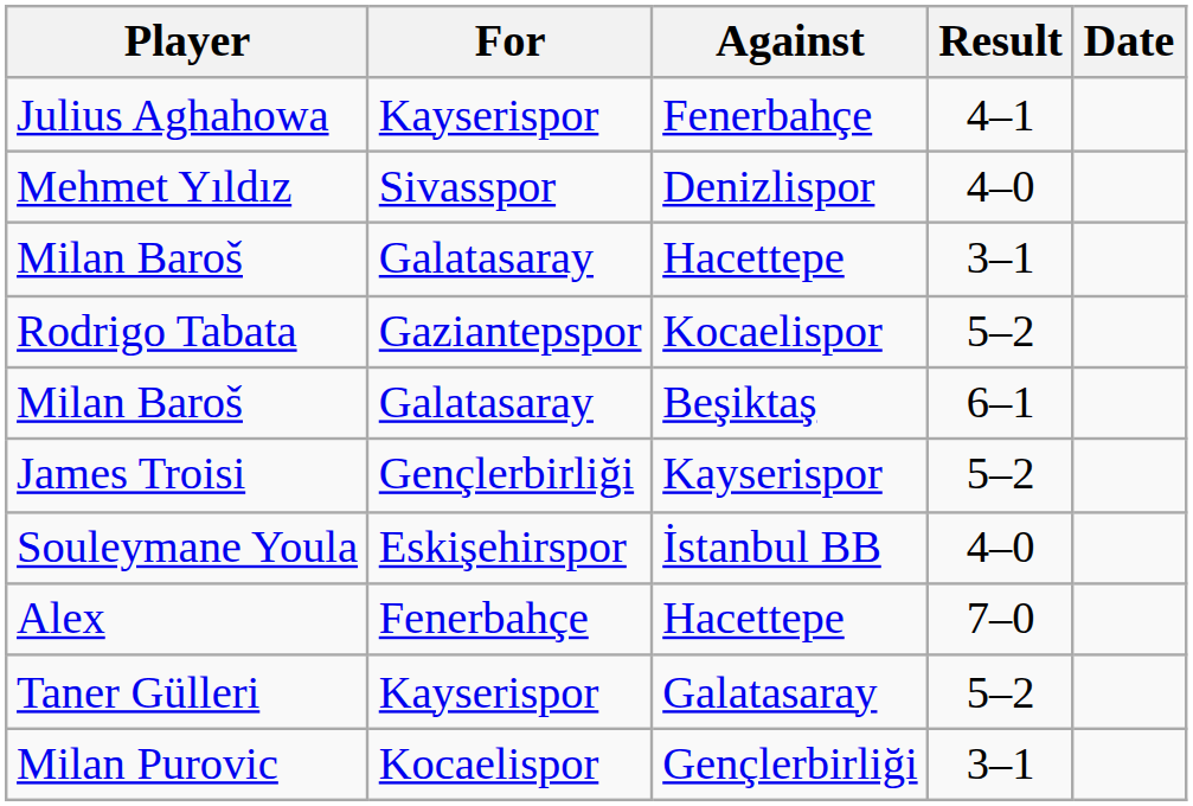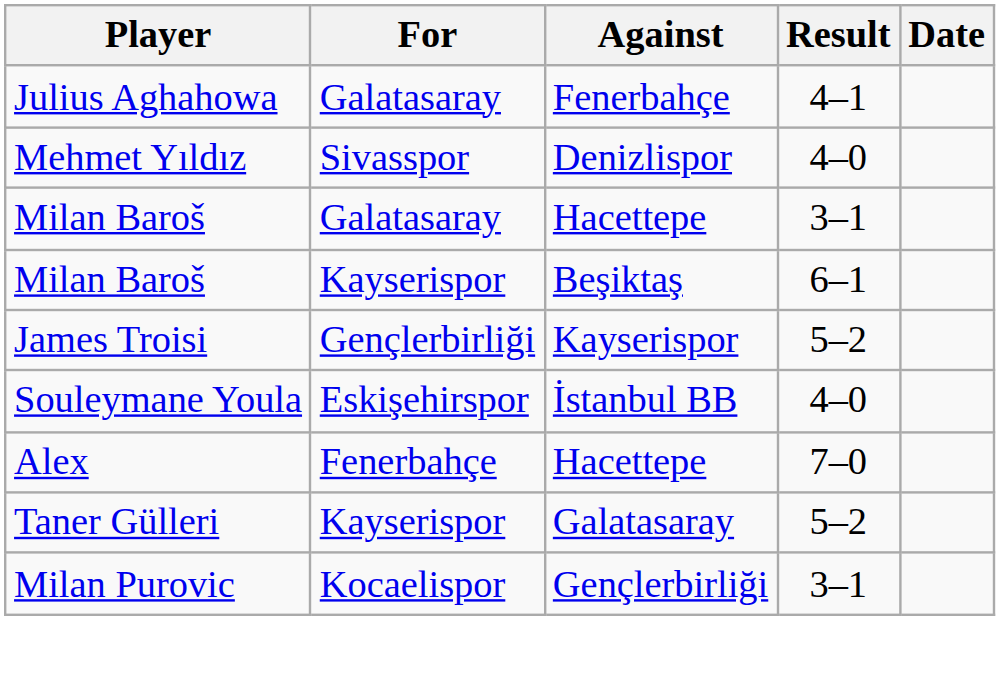 <table class="wikitable sortable">
 <tr>
 <th>Player</th>
 <th>For</th>
 <th>Against</th>
 <th style="text-align:center">Result</th>
 <th>Date</th>
 </tr>
 <tr>
 <td> <a href='#'>Julius Aghahowa</a></td>
-<td><a href='#'>Kayserispor</a></td>
+<td><a href='#'>Galatasaray</a></td>
 <td><a href='#'>Fenerbahçe</a></td>
 <td style="text-align:center;">4–1</td>
 <td></td>
 </tr>
 <tr>
 <td> <a href='#'>Mehmet Yıldız</a></td>
 <td><a href='#'>Sivasspor</a></td>
 <td><a href='#'>Denizlispor</a></td>
 <td style="text-align:center;">4–0</td>
 <td></td>
 </tr>
 <tr>
 <td> <a href='#'>Milan Baroš</a></td>
 <td><a href='#'>Galatasaray</a></td>
 <td><a href='#'>Hacettepe</a></td>
 <td style="text-align:center;">3–1</td>
 <td></td>
 </tr>
 <tr>
-<td> <a href='#'>Rodrigo Tabata</a></td>
-<td><a href='#'>Gaziantepspor</a></td>
-<td><a href='#'>Kocaelispor</a></td>
-<td style="text-align:center;">5–2</td>
-<td></td>
-</tr>
-<tr>
 <td> <a href='#'>Milan Baroš</a></td>
-<td><a href='#'>Galatasaray</a></td>
+<td><a href='#'>Kayserispor</a></td>
 <td><a href='#'>Beşiktaş</a></td>
 <td style="text-align:center;">6–1</td>
 <td></td>
 </tr>
 <tr>
 <td> <a href='#'>James Troisi</a></td>
 <td><a href='#'>Gençlerbirliği</a></td>
 <td><a href='#'>Kayserispor</a></td>
 <td style="text-align:center;">5–2</td>
 <td></td>
 </tr>
 <tr>
 <td> <a href='#'>Souleymane Youla</a></td>
 <td><a href='#'>Eskişehirspor</a></td>
 <td><a href='#'>İstanbul BB</a></td>
 <td style="text-align:center;">4–0</td>
 <td></td>
 </tr>
 <tr>
 <td> <a href='#'>Alex</a></td>
 <td><a href='#'>Fenerbahçe</a></td>
 <td><a href='#'>Hacettepe</a></td>
 <td style="text-align:center;">7–0</td>
 <td></td>
 </tr>
 <tr>
 <td> <a href='#'>Taner Gülleri</a></td>
 <td><a href='#'>Kayserispor</a></td>
 <td><a href='#'>Galatasaray</a></td>
 <td style="text-align:center;">5–2</td>
 <td></td>
 </tr>
 <tr>
 <td> <a href='#'>Milan Purovic</a></td>
 <td><a href='#'>Kocaelispor</a></td>
 <td><a href='#'>Gençlerbirliği</a></td>
 <td style="text-align:center;">3–1</td>
 <td></td>
 </tr>
 </table>
